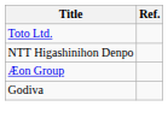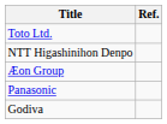 <table class="wikitable">
 <tr>
 <th>Title</th>
 <th>Ref.</th>
 </tr>
 <tr>
 <td><a href='#'>Toto Ltd.</a></td>
 <td></td>
 </tr>
 <tr>
 <td>NTT Higashinihon Denpo</td>
 <td></td>
 </tr>
 <tr>
 <td><a href='#'>Æon Group</a></td>
 <td></td>
 </tr>
 <tr>
+<td><a href='#'>Panasonic</a></td>
+<td></td>
+</tr>
+<tr>
 <td>Godiva</td>
 <td></td>
 </tr>
 </table>
